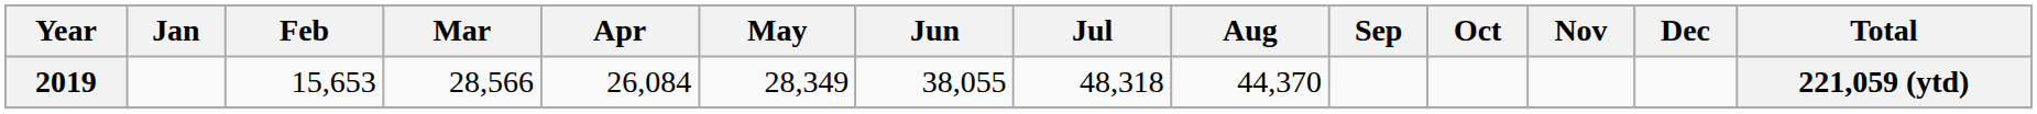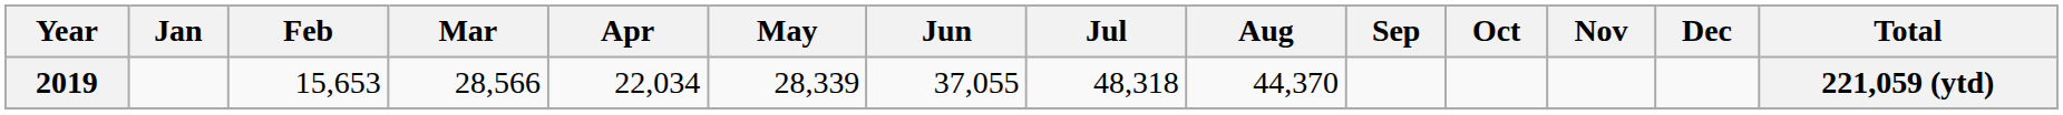 <table class=wikitable style="text-align:right; font-size:0.9em; width:950px;">
 <tr>
 <th>Year</th>
 <th>Jan</th>
 <th>Feb</th>
 <th>Mar</th>
 <th>Apr</th>
 <th>May</th>
 <th>Jun</th>
 <th>Jul</th>
 <th>Aug</th>
 <th>Sep</th>
 <th>Oct</th>
 <th>Nov</th>
 <th>Dec</th>
 <th>Total</th>
 </tr>
 <tr>
 <th>2019</th>
 <td></td>
 <td>15,653</td>
 <td>28,566</td>
-<td>26,084</td>
-<td>28,349</td>
-<td>38,055</td>
+<td>22,034</td>
+<td>28,339</td>
+<td>37,055</td>
 <td>48,318</td>
 <td>44,370</td>
 <td></td>
 <td></td>
 <td></td>
 <td></td>
 <th>221,059 (ytd)</th>
 </tr>
 <tr>
 </tr>
 </table>
